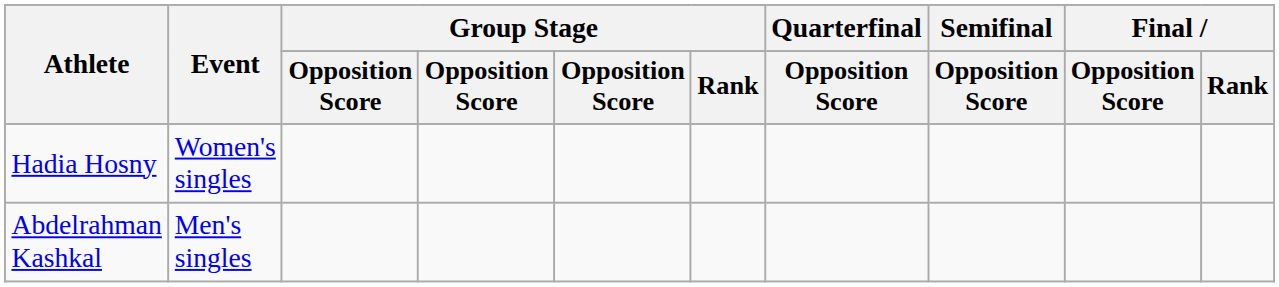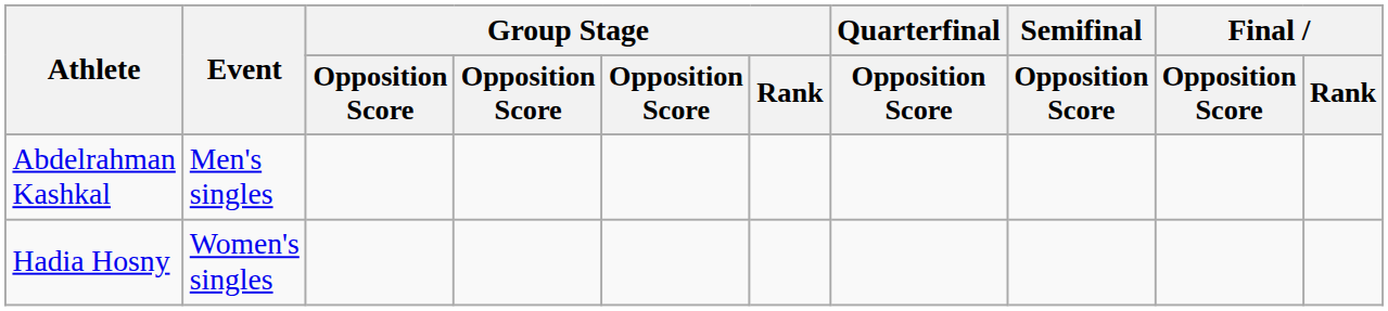 <table class="wikitable" style="font-size:90%">
 <tr>
 <th rowspan=2>Athlete</th>
 <th rowspan=2>Event</th>
 <th colspan=4>Group Stage</th>
 <th>Quarterfinal</th>
 <th>Semifinal</th>
 <th colspan=2>Final / </th>
 </tr>
 <tr style="font-size:95%">
 <th>Opposition<br>Score</th>
 <th>Opposition<br>Score</th>
 <th>Opposition<br>Score</th>
 <th>Rank</th>
 <th>Opposition<br>Score</th>
 <th>Opposition<br>Score</th>
 <th>Opposition<br>Score</th>
 <th>Rank</th>
 </tr>
 <tr align=center>
+<td align=left><a href='#'>Abdelrahman Kashkal</a></td>
+<td align=left><a href='#'>Men's singles</a></td>
+<td></td>
+<td></td>
+<td></td>
+<td></td>
+<td></td>
+<td></td>
+<td></td>
+<td></td>
+</tr>
+<tr align=center>
 <td align=left><a href='#'>Hadia Hosny</a></td>
 <td align=left><a href='#'>Women's singles</a></td>
 <td></td>
 <td></td>
 <td></td>
 <td></td>
 <td></td>
 <td></td>
 <td></td>
 <td></td>
 </tr>
-<tr align=center>
-<td align=left><a href='#'>Abdelrahman Kashkal</a></td>
-<td align=left><a href='#'>Men's singles</a></td>
-<td></td>
-<td></td>
-<td></td>
-<td></td>
-<td></td>
-<td></td>
-<td></td>
-<td></td>
-</tr>
 </table>
